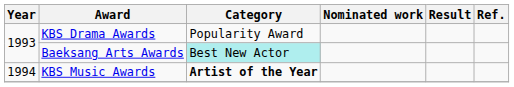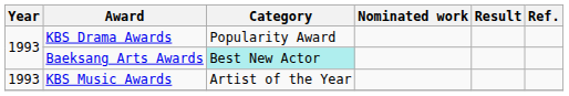 <table class="wikitable">
 <tr>
 <th>Year</th>
 <th>Award</th>
 <th>Category</th>
 <th>Nominated work</th>
 <th>Result</th>
 <th>Ref.</th>
 </tr>
 <tr>
 <td rowspan=2>1993</td>
 <td><a href='#'>KBS Drama Awards</a></td>
 <td>Popularity Award</td>
 <td></td>
 <td></td>
 <td></td>
 </tr>
 <tr>
 <td><a href='#'>Baeksang Arts Awards</a></td>
 <td style="background: paleturquoise;">Best New Actor</td>
 <td></td>
 <td></td>
 <td></td>
 </tr>
 <tr>
-<td>1994</td>
+<td>1993</td>
 <td><a href='#'>KBS Music Awards</a></td>
-<td><strong>Artist of the Year</strong></td>
+<td>Artist of the Year</td>
 <td></td>
 <td></td>
 <td></td>
 </tr>
 <tr>
 </tr>
 </table>
